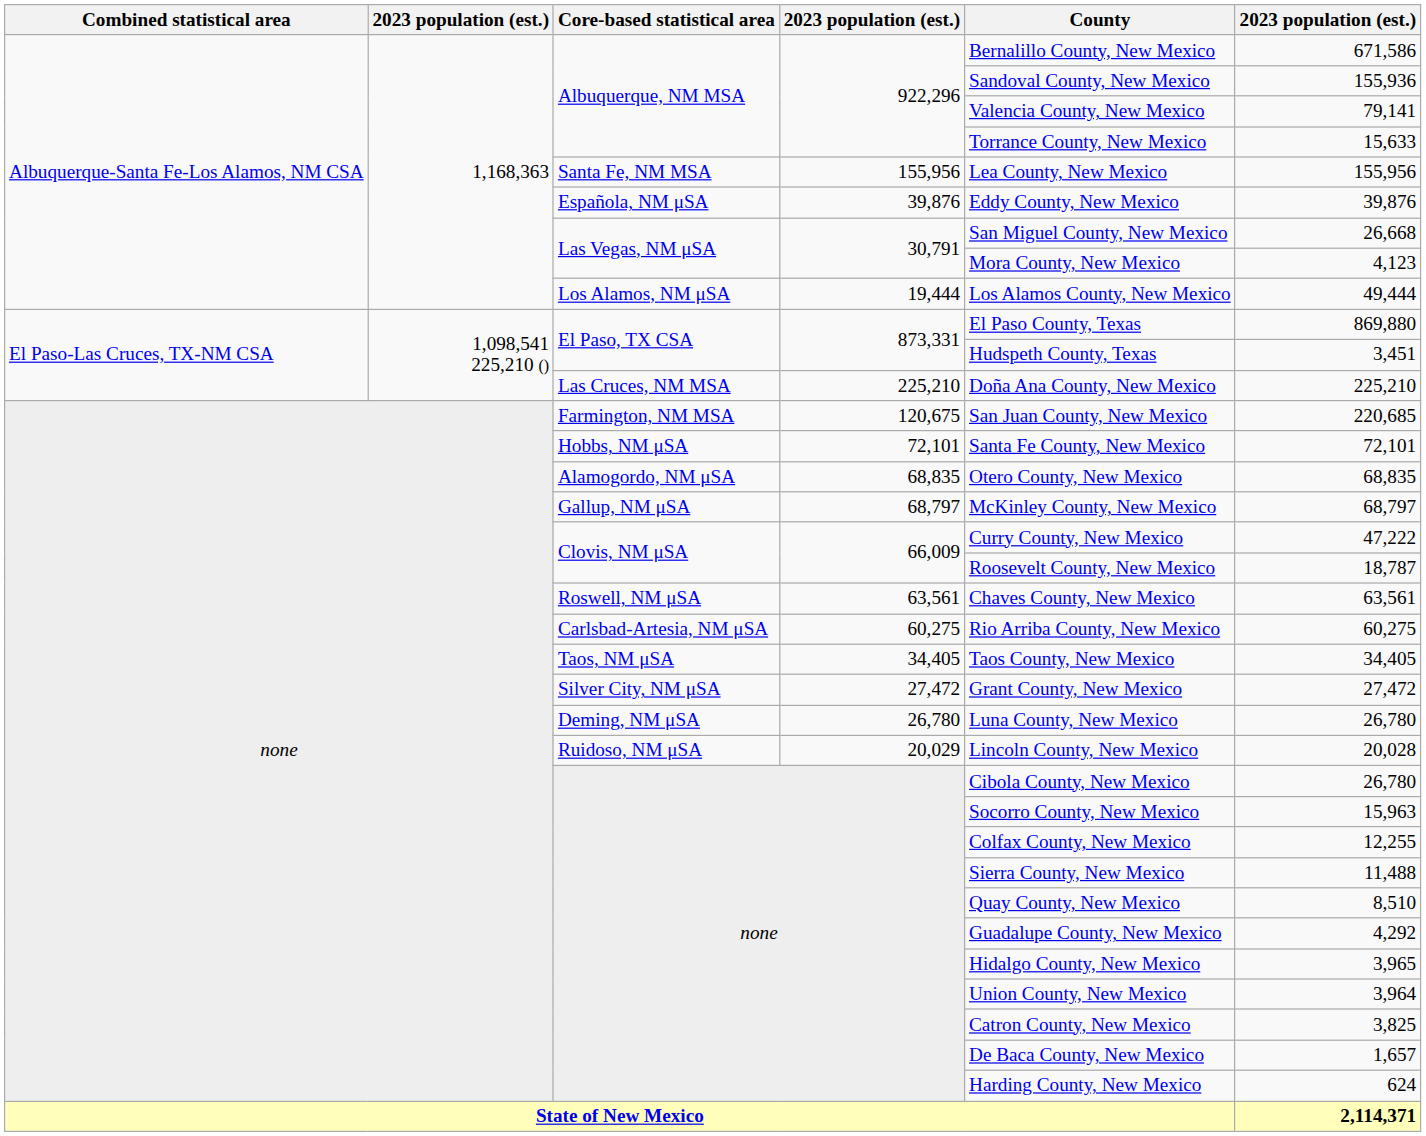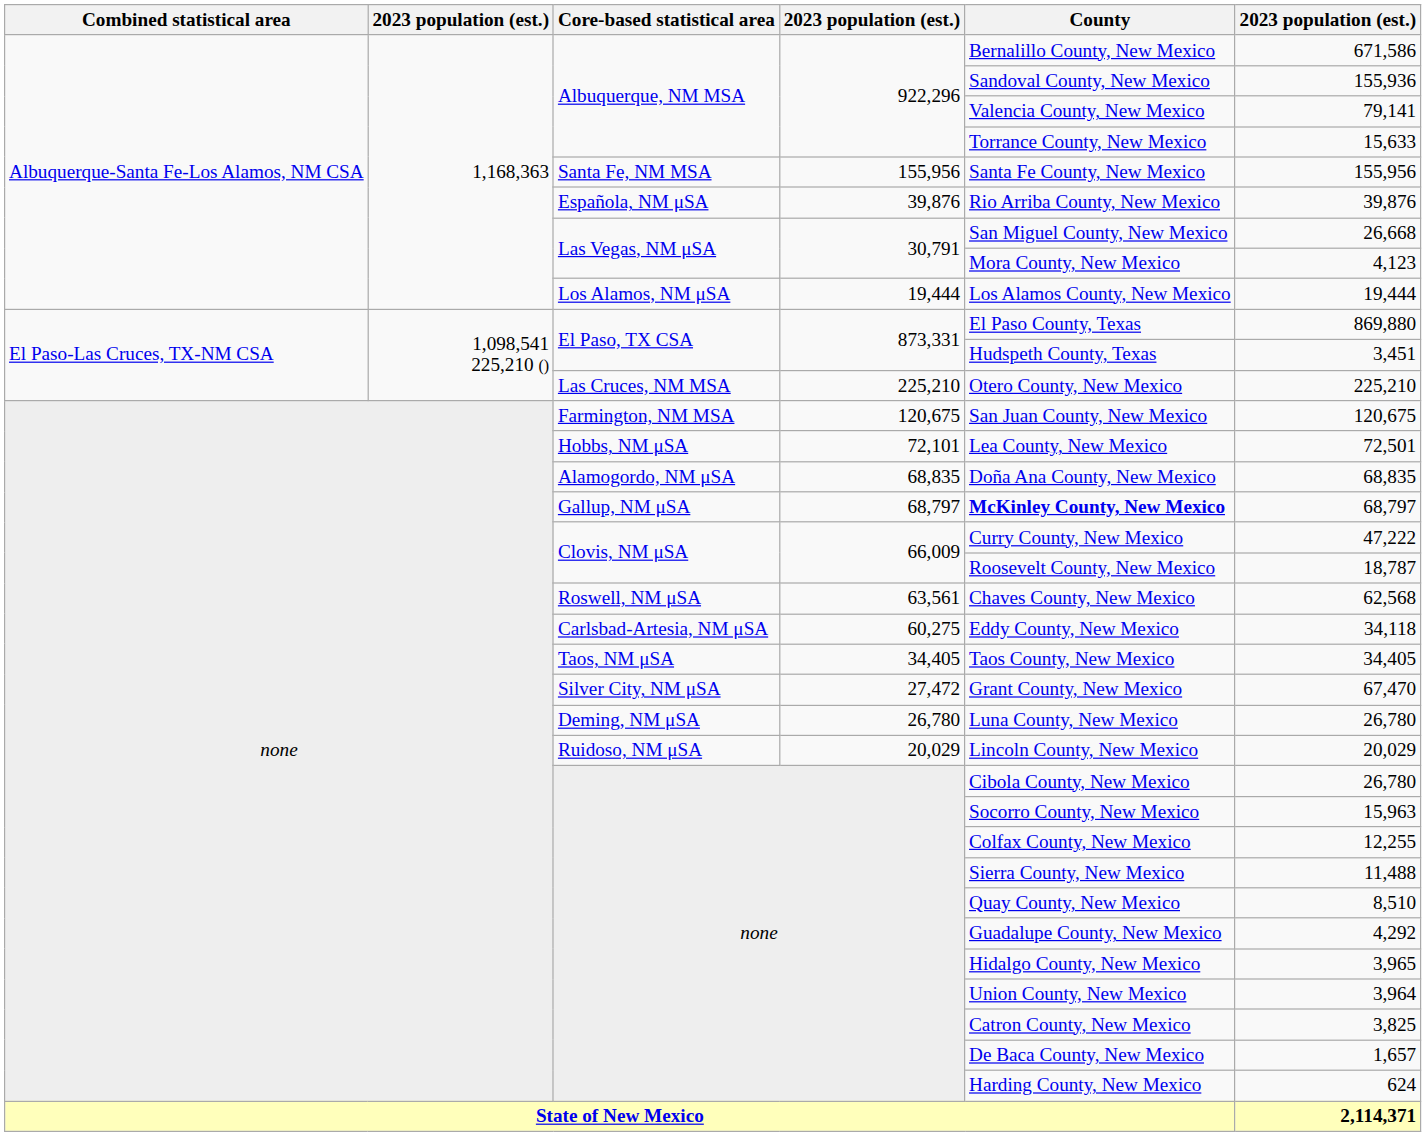 <table class=wikitable>
 <tr>
 <th>Combined statistical area</th>
 <th>2023 population (est.)</th>
 <th>Core-based statistical area</th>
 <th>2023 population (est.)</th>
 <th>County</th>
 <th>2023 population (est.)</th>
 </tr>
 <tr>
 <td rowspan=9><a href='#'>Albuquerque-Santa Fe-Los Alamos, NM CSA</a></td>
 <td rowspan=9 align=right>1,168,363</td>
 <td rowspan=4><a href='#'>Albuquerque, NM MSA</a></td>
 <td rowspan=4 align=right>922,296</td>
 <td><a href='#'>Bernalillo County, New Mexico</a></td>
 <td align=right>671,586</td>
 </tr>
 <tr>
 <td><a href='#'>Sandoval County, New Mexico</a></td>
 <td align=right>155,936</td>
 </tr>
 <tr>
 <td><a href='#'>Valencia County, New Mexico</a></td>
 <td align=right>79,141</td>
 </tr>
 <tr>
 <td><a href='#'>Torrance County, New Mexico</a></td>
 <td align=right>15,633</td>
 </tr>
 <tr>
 <td rowspan=1><a href='#'>Santa Fe, NM MSA</a></td>
 <td rowspan=1 align=right>155,956</td>
-<td><a href='#'>Lea County, New Mexico</a></td>
+<td><a href='#'>Santa Fe County, New Mexico</a></td>
 <td align=right>155,956</td>
 </tr>
 <tr>
 <td rowspan=1><a href='#'>Española, NM μSA</a></td>
 <td rowspan=1 align=right>39,876</td>
-<td><a href='#'>Eddy County, New Mexico</a></td>
+<td><a href='#'>Rio Arriba County, New Mexico</a></td>
 <td align=right>39,876</td>
 </tr>
 <tr>
 <td rowspan=2><a href='#'>Las Vegas, NM μSA</a></td>
 <td rowspan=2 align=right>30,791</td>
 <td><a href='#'>San Miguel County, New Mexico</a></td>
 <td align=right>26,668</td>
 </tr>
 <tr>
 <td><a href='#'>Mora County, New Mexico</a></td>
 <td align=right>4,123</td>
 </tr>
 <tr>
 <td rowspan=1><a href='#'>Los Alamos, NM μSA</a></td>
 <td rowspan=1 align=right>19,444</td>
 <td><a href='#'>Los Alamos County, New Mexico</a></td>
-<td align=right>49,444</td>
+<td align=right>19,444</td>
 </tr>
 <tr>
 <td rowspan=3><a href='#'><span>El Paso-Las Cruces, TX-NM CSA</span></a></td>
 <td rowspan=3 align=right><span>1,098,541</span><br>225,210 <small>()</small></td>
 <td rowspan=2><a href='#'><span>El Paso, TX CSA</span></a></td>
 <td rowspan=2 align=right><span>873,331</span></td>
 <td><a href='#'><span>El Paso County, Texas</span></a></td>
 <td align=right><span>869,880</span></td>
 </tr>
 <tr>
 <td><a href='#'><span>Hudspeth County, Texas</span></a></td>
 <td align=right><span>3,451</span></td>
 </tr>
 <tr>
 <td rowspan=1><a href='#'>Las Cruces, NM MSA</a></td>
 <td rowspan=1 align=right>225,210</td>
-<td><a href='#'>Doña Ana County, New Mexico</a></td>
+<td><a href='#'>Otero County, New Mexico</a></td>
 <td align=right>225,210</td>
 </tr>
 <tr>
 <td rowspan=23 colspan=2 align=center bgcolor=#EEEEEE><em>none</em></td>
 <td rowspan=1><a href='#'>Farmington, NM MSA</a></td>
 <td rowspan=1 align=right>120,675</td>
 <td><a href='#'>San Juan County, New Mexico</a></td>
-<td align=right>220,685</td>
+<td align=right>120,675</td>
 </tr>
 <tr>
 <td rowspan=1><a href='#'>Hobbs, NM μSA</a></td>
 <td rowspan=1 align=right>72,101</td>
-<td><a href='#'>Santa Fe County, New Mexico</a></td>
-<td align=right>72,101</td>
+<td><a href='#'>Lea County, New Mexico</a></td>
+<td align=right>72,501</td>
 </tr>
 <tr>
 <td rowspan=1><a href='#'>Alamogordo, NM μSA</a></td>
 <td rowspan=1 align=right>68,835</td>
-<td><a href='#'>Otero County, New Mexico</a></td>
+<td><a href='#'>Doña Ana County, New Mexico</a></td>
 <td align=right>68,835</td>
 </tr>
 <tr>
 <td rowspan=1><a href='#'>Gallup, NM μSA</a></td>
 <td rowspan=1 align=right>68,797</td>
-<td><a href='#'>McKinley County, New Mexico</a></td>
+<td><strong><a href='#'>McKinley County, New Mexico</a></strong></td>
 <td align=right>68,797</td>
 </tr>
 <tr>
 <td rowspan=2><a href='#'>Clovis, NM μSA</a></td>
 <td rowspan=2 align=right>66,009</td>
 <td><a href='#'>Curry County, New Mexico</a></td>
 <td align=right>47,222</td>
 </tr>
 <tr>
 <td><a href='#'>Roosevelt County, New Mexico</a></td>
 <td align=right>18,787</td>
 </tr>
 <tr>
 <td rowspan=1><a href='#'>Roswell, NM μSA</a></td>
 <td rowspan=1 align=right>63,561</td>
 <td><a href='#'>Chaves County, New Mexico</a></td>
-<td align=right>63,561</td>
+<td align=right>62,568</td>
 </tr>
 <tr>
 <td rowspan=1><a href='#'>Carlsbad-Artesia, NM μSA</a></td>
 <td rowspan=1 align=right>60,275</td>
-<td><a href='#'>Rio Arriba County, New Mexico</a></td>
-<td align=right>60,275</td>
+<td><a href='#'>Eddy County, New Mexico</a></td>
+<td align=right>34,118</td>
 </tr>
 <tr>
 <td rowspan=1><a href='#'>Taos, NM μSA</a></td>
 <td rowspan=1 align=right>34,405</td>
 <td><a href='#'>Taos County, New Mexico</a></td>
 <td align=right>34,405</td>
 </tr>
 <tr>
 <td rowspan=1><a href='#'>Silver City, NM μSA</a></td>
 <td rowspan=1 align=right>27,472</td>
 <td><a href='#'>Grant County, New Mexico</a></td>
-<td align=right>27,472</td>
+<td align=right>67,470</td>
 </tr>
 <tr>
 <td rowspan=1><a href='#'>Deming, NM μSA</a></td>
 <td rowspan=1 align=right>26,780</td>
 <td><a href='#'>Luna County, New Mexico</a></td>
 <td align=right>26,780</td>
 </tr>
 <tr>
 <td rowspan=1><a href='#'>Ruidoso, NM μSA</a></td>
 <td rowspan=1 align=right>20,029</td>
 <td><a href='#'>Lincoln County, New Mexico</a></td>
-<td align=right>20,028</td>
+<td align=right>20,029</td>
 </tr>
 <tr>
 <td rowspan=11 colspan=2 align=center bgcolor=#EEEEEE><em>none</em></td>
 <td><a href='#'>Cibola County, New Mexico</a></td>
 <td align=right>26,780</td>
 </tr>
 <tr>
 <td><a href='#'>Socorro County, New Mexico</a></td>
 <td align=right>15,963</td>
 </tr>
 <tr>
 <td><a href='#'>Colfax County, New Mexico</a></td>
 <td align=right>12,255</td>
 </tr>
 <tr>
 <td><a href='#'>Sierra County, New Mexico</a></td>
 <td align=right>11,488</td>
 </tr>
 <tr>
 <td><a href='#'>Quay County, New Mexico</a></td>
 <td align=right>8,510</td>
 </tr>
 <tr>
 <td><a href='#'>Guadalupe County, New Mexico</a></td>
 <td align=right>4,292</td>
 </tr>
 <tr>
 <td><a href='#'>Hidalgo County, New Mexico</a></td>
 <td align=right>3,965</td>
 </tr>
 <tr>
 <td><a href='#'>Union County, New Mexico</a></td>
 <td align=right>3,964</td>
 </tr>
 <tr>
 <td><a href='#'>Catron County, New Mexico</a></td>
 <td align=right>3,825</td>
 </tr>
 <tr>
 <td><a href='#'>De Baca County, New Mexico</a></td>
 <td align=right>1,657</td>
 </tr>
 <tr>
 <td><a href='#'>Harding County, New Mexico</a></td>
 <td align=right>624</td>
 </tr>
 <tr style="font-weight:bold;" bgcolor=#FFFFBB>
 <td colspan=5 align=center><a href='#'>State of New Mexico</a></td>
 <td align=right>2,114,371</td>
 </tr>
 </table>
